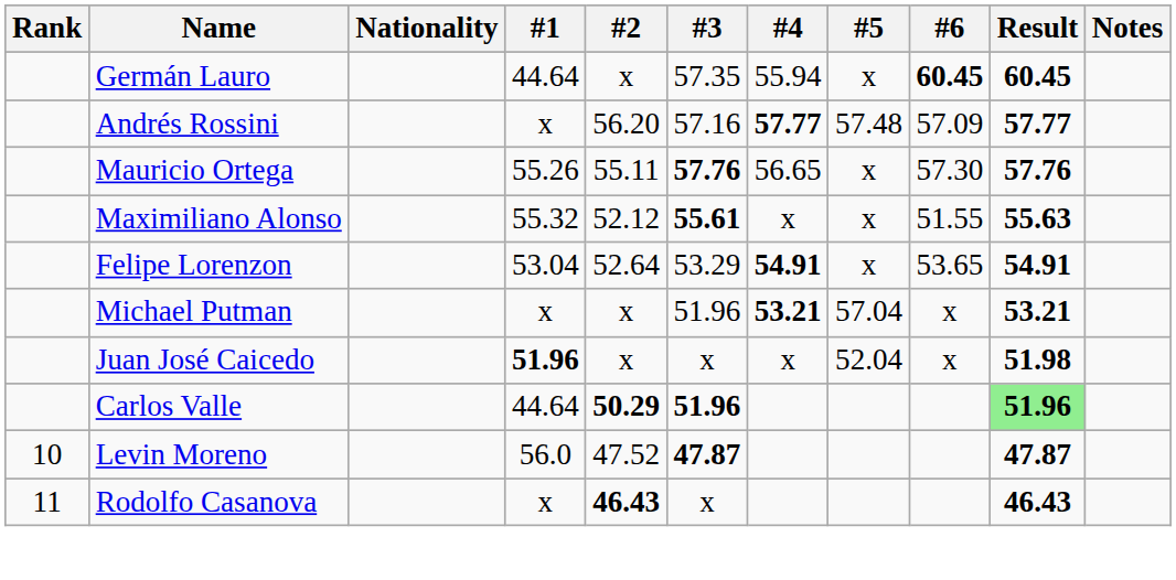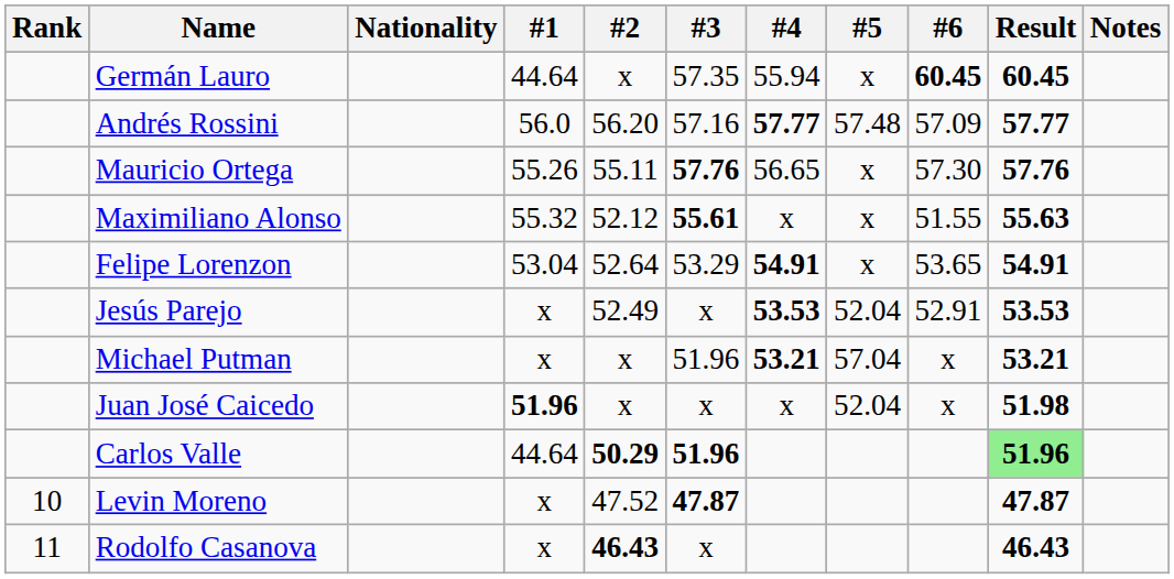 <table class="wikitable sortable" style="text-align:center">
 <tr>
 <th>Rank</th>
 <th>Name</th>
 <th>Nationality</th>
 <th>#1</th>
 <th>#2</th>
 <th>#3</th>
 <th>#4</th>
 <th>#5</th>
 <th>#6</th>
 <th>Result</th>
 <th>Notes</th>
 </tr>
 <tr>
 <td></td>
 <td align=left><a href='#'>Germán Lauro</a></td>
 <td align=left></td>
 <td>44.64</td>
 <td>x</td>
 <td>57.35</td>
 <td>55.94</td>
 <td>x</td>
 <td><strong>60.45</strong></td>
 <td><strong>60.45</strong></td>
 <td></td>
 </tr>
 <tr>
 <td></td>
 <td align=left><a href='#'>Andrés Rossini</a></td>
 <td align=left></td>
-<td>x</td>
+<td>56.0</td>
 <td>56.20</td>
 <td>57.16</td>
 <td><strong>57.77</strong></td>
 <td>57.48</td>
 <td>57.09</td>
 <td><strong>57.77</strong></td>
 <td></td>
 </tr>
 <tr>
 <td></td>
 <td align=left><a href='#'>Mauricio Ortega</a></td>
 <td align=left></td>
 <td>55.26</td>
 <td>55.11</td>
 <td><strong>57.76</strong></td>
 <td>56.65</td>
 <td>x</td>
 <td>57.30</td>
 <td><strong>57.76</strong></td>
 <td><strong></strong></td>
 </tr>
 <tr>
 <td></td>
 <td align=left><a href='#'>Maximiliano Alonso</a></td>
 <td align=left></td>
 <td>55.32</td>
 <td>52.12</td>
 <td><strong>55.61</strong></td>
 <td>x</td>
 <td>x</td>
 <td>51.55</td>
 <td><strong>55.63</strong></td>
 <td></td>
 </tr>
 <tr>
 <td></td>
 <td align=left><a href='#'>Felipe Lorenzon</a></td>
 <td align=left></td>
 <td>53.04</td>
 <td>52.64</td>
 <td>53.29</td>
 <td><strong>54.91</strong></td>
 <td>x</td>
 <td>53.65</td>
 <td><strong>54.91</strong></td>
 <td></td>
 </tr>
 <tr>
 <td></td>
+<td align=left><a href='#'>Jesús Parejo</a></td>
+<td align=left></td>
+<td>x</td>
+<td>52.49</td>
+<td>x</td>
+<td><strong>53.53</strong></td>
+<td>52.04</td>
+<td>52.91</td>
+<td><strong>53.53</strong></td>
+<td></td>
+</tr>
+<tr>
+<td></td>
 <td align=left><a href='#'>Michael Putman</a></td>
 <td align=left></td>
 <td>x</td>
 <td>x</td>
 <td>51.96</td>
 <td><strong>53.21</strong></td>
 <td>57.04</td>
 <td>x</td>
 <td><strong>53.21</strong></td>
 <td></td>
 </tr>
 <tr>
 <td></td>
 <td align=left><a href='#'>Juan José Caicedo</a></td>
 <td align=left></td>
 <td><strong>51.96</strong></td>
 <td>x</td>
 <td>x</td>
 <td>x</td>
 <td>52.04</td>
 <td>x</td>
 <td><strong>51.98</strong></td>
 <td></td>
 </tr>
 <tr>
 <td></td>
 <td align=left><a href='#'>Carlos Valle</a></td>
 <td align=left></td>
 <td>44.64</td>
 <td><strong>50.29</strong></td>
 <td><strong>51.96</strong></td>
 <td></td>
 <td></td>
 <td></td>
 <td style="background: lightgreen;"><strong>51.96</strong></td>
 <td></td>
 </tr>
 <tr>
 <td>10</td>
 <td align=left><a href='#'>Levin Moreno</a></td>
 <td align=left></td>
-<td>56.0</td>
+<td>x</td>
 <td>47.52</td>
 <td><strong>47.87</strong></td>
 <td></td>
 <td></td>
 <td></td>
 <td><strong>47.87</strong></td>
 <td></td>
 </tr>
 <tr>
 <td>11</td>
 <td align=left><a href='#'>Rodolfo Casanova</a></td>
 <td align=left></td>
 <td>x</td>
 <td><strong>46.43</strong></td>
 <td>x</td>
 <td></td>
 <td></td>
 <td></td>
 <td><strong>46.43</strong></td>
 <td></td>
 </tr>
 </table>
